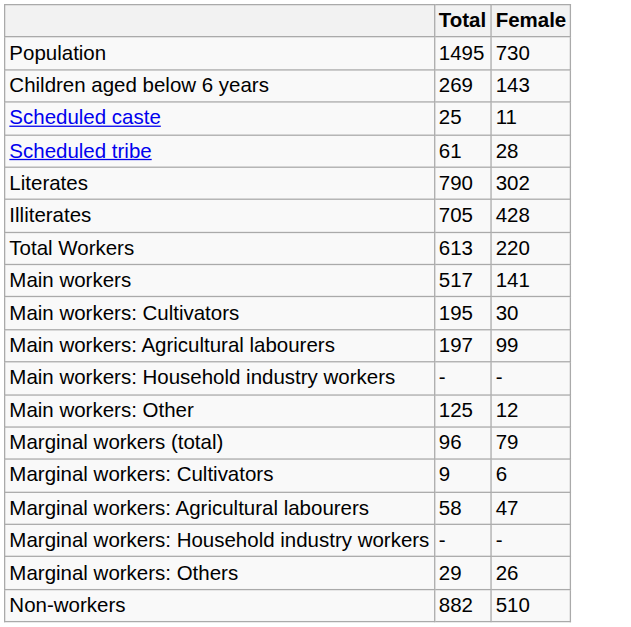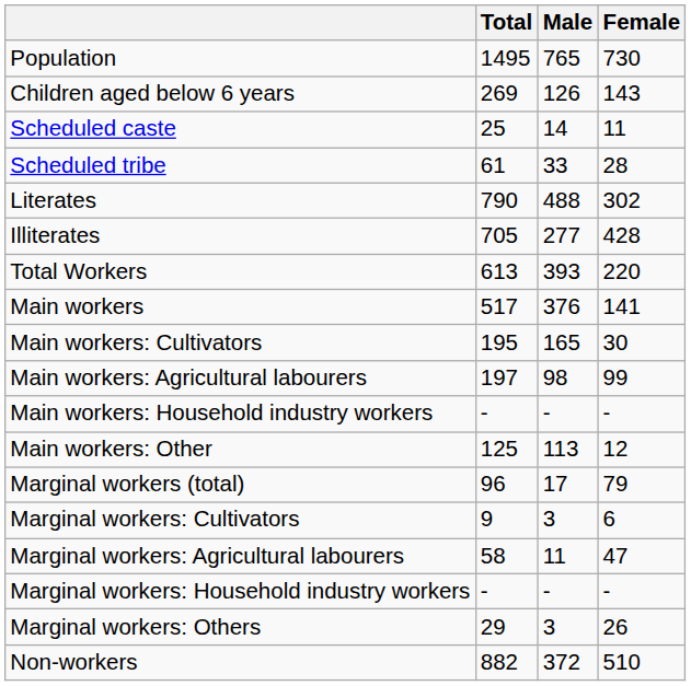 <table class="wikitable sortable">
 <tr>
 <th></th>
 <th>Total</th>
+<th>Male</th>
 <th>Female</th>
 </tr>
 <tr>
 <td>Population</td>
 <td>1495</td>
+<td>765</td>
 <td>730</td>
 </tr>
 <tr>
 <td>Children aged below 6 years</td>
 <td>269</td>
+<td>126</td>
 <td>143</td>
 </tr>
 <tr>
 <td><a href='#'>Scheduled caste</a></td>
 <td>25</td>
+<td>14</td>
 <td>11</td>
 </tr>
 <tr>
 <td><a href='#'>Scheduled tribe</a></td>
 <td>61</td>
+<td>33</td>
 <td>28</td>
 </tr>
 <tr>
 <td>Literates</td>
 <td>790</td>
+<td>488</td>
 <td>302</td>
 </tr>
 <tr>
 <td>Illiterates</td>
 <td>705</td>
+<td>277</td>
 <td>428</td>
 </tr>
 <tr>
 <td>Total Workers</td>
 <td>613</td>
+<td>393</td>
 <td>220</td>
 </tr>
 <tr>
 <td>Main workers</td>
 <td>517</td>
+<td>376</td>
 <td>141</td>
 </tr>
 <tr>
 <td>Main workers: Cultivators</td>
 <td>195</td>
+<td>165</td>
 <td>30</td>
 </tr>
 <tr>
 <td>Main workers: Agricultural labourers</td>
 <td>197</td>
+<td>98</td>
 <td>99</td>
 </tr>
 <tr>
 <td>Main workers: Household industry workers</td>
 <td>-</td>
 <td>-</td>
+<td>-</td>
 </tr>
 <tr>
 <td>Main workers: Other</td>
 <td>125</td>
+<td>113</td>
 <td>12</td>
 </tr>
 <tr>
 <td>Marginal workers (total)</td>
 <td>96</td>
+<td>17</td>
 <td>79</td>
 </tr>
 <tr>
 <td>Marginal workers: Cultivators</td>
 <td>9</td>
+<td>3</td>
 <td>6</td>
 </tr>
 <tr>
 <td>Marginal workers: Agricultural labourers</td>
 <td>58</td>
+<td>11</td>
 <td>47</td>
 </tr>
 <tr>
 <td>Marginal workers: Household industry workers</td>
 <td>-</td>
 <td>-</td>
+<td>-</td>
 </tr>
 <tr>
 <td>Marginal workers: Others</td>
 <td>29</td>
+<td>3</td>
 <td>26</td>
 </tr>
 <tr>
 <td>Non-workers</td>
 <td>882</td>
+<td>372</td>
 <td>510</td>
 </tr>
 </table>
